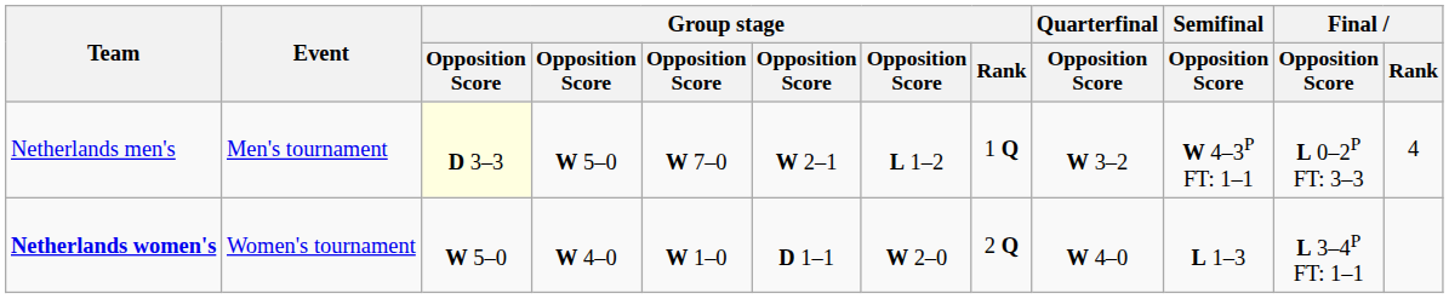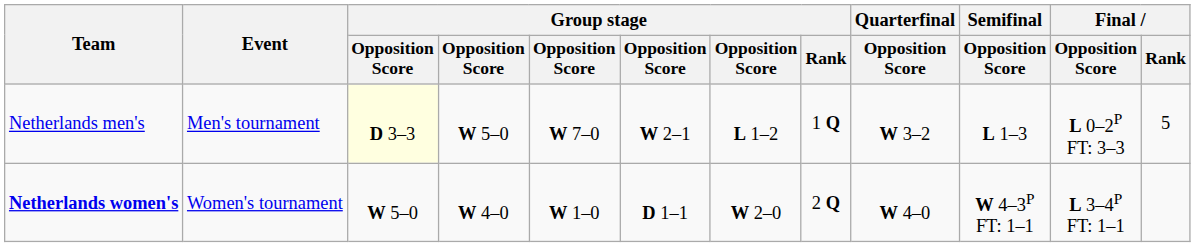 <table class="wikitable" style="font-size:90%">
 <tr>
 <th rowspan=2>Team</th>
 <th rowspan=2>Event</th>
 <th colspan=6>Group stage</th>
 <th>Quarterfinal</th>
 <th>Semifinal</th>
 <th colspan=2>Final / </th>
 </tr>
 <tr style="font-size:95%">
 <th>Opposition<br>Score</th>
 <th>Opposition<br>Score</th>
 <th>Opposition<br>Score</th>
 <th>Opposition<br>Score</th>
 <th>Opposition<br>Score</th>
 <th>Rank</th>
 <th>Opposition<br>Score</th>
 <th>Opposition<br>Score</th>
 <th>Opposition<br>Score</th>
 <th>Rank</th>
 </tr>
 <tr align=center>
 <td align=left><a href='#'>Netherlands men's</a></td>
 <td align=left><a href='#'>Men's tournament</a></td>
 <td style="background: lightyellow;"><br><strong>D</strong> 3–3</td>
 <td><br><strong>W</strong> 5–0</td>
 <td><br><strong>W</strong> 7–0</td>
 <td><br><strong>W</strong> 2–1</td>
 <td><br><strong>L</strong> 1–2</td>
 <td>1 <strong>Q</strong></td>
 <td><br><strong>W</strong> 3–2</td>
-<td><br><strong>W</strong> 4–3<sup>P</sup><br>FT: 1–1</td>
+<td><br><strong>L</strong> 1–3</td>
 <td><br><strong>L</strong> 0–2<sup>P</sup><br>FT: 3–3</td>
-<td>4</td>
+<td>5</td>
 </tr>
 <tr align=center>
 <td align=left><strong><a href='#'>Netherlands women's</a></strong></td>
 <td align=left><a href='#'>Women's tournament</a></td>
 <td><br><strong>W</strong> 5–0</td>
 <td><br><strong>W</strong> 4–0</td>
 <td><br><strong>W</strong> 1–0</td>
 <td><br><strong>D</strong> 1–1</td>
 <td><br><strong>W</strong> 2–0</td>
 <td>2 <strong>Q</strong></td>
 <td><br><strong>W</strong> 4–0</td>
-<td><br><strong>L</strong> 1–3</td>
+<td><br><strong>W</strong> 4–3<sup>P</sup><br>FT: 1–1</td>
 <td><br><strong>L</strong> 3–4<sup>P</sup><br>FT: 1–1</td>
 <td></td>
 </tr>
 </table>
